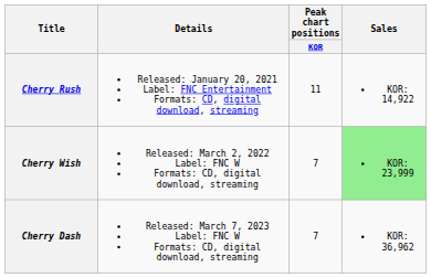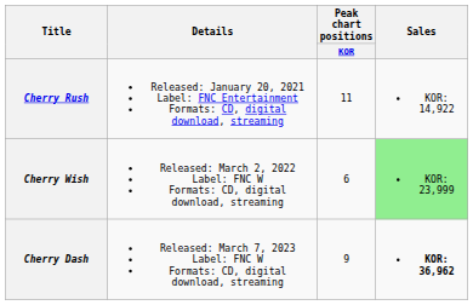 <table class="wikitable plainrowheaders" style="text-align:center">
 <tr>
 <th scope="col" rowspan="2" style="width:10em">Title</th>
 <th scope="col" rowspan="2" style="width:21em">Details</th>
 <th scope="col" colspan="1" style="width:1em">Peak chart positions</th>
 <th scope="col" rowspan="2" style="width:9em">Sales</th>
 </tr>
 <tr>
 <th style="width:3em;font-size:90%;"><a href='#'>KOR</a><br></th>
 </tr>
 <tr>
 <th scope="row"><em><a href='#'>Cherry Rush</a></em></th>
 <td><br><ul><li>Released: January 20, 2021</li><li>Label: <a href='#'>FNC Entertainment</a></li><li>Formats: <a href='#'>CD</a>, <a href='#'>digital download</a>, <a href='#'>streaming</a></li></ul></td>
 <td>11</td>
 <td><br><ul><li>KOR: 14,922</li></ul></td>
 </tr>
 <tr>
 <th scope="row"><em>Cherry Wish</em></th>
 <td><br><ul><li>Released: March 2, 2022</li><li>Label: FNC W</li><li>Formats: CD, digital download, streaming</li></ul></td>
-<td>7</td>
+<td>6</td>
 <td style="background: lightgreen;"><br><ul><li>KOR: 23,999</li></ul></td>
 </tr>
 <tr>
 <th scope="row"><em>Cherry Dash</em></th>
 <td><br><ul><li>Released: March 7, 2023</li><li>Label: FNC W</li><li>Formats: CD, digital download, streaming</li></ul></td>
-<td>7</td>
-<td><br><ul><li>KOR: 36,962</li></ul></td>
+<td>9</td>
+<td><strong><br><ul><li>KOR: 36,962</li></ul></strong></td>
 </tr>
 </table>
